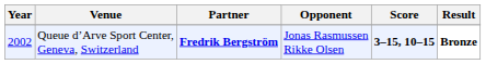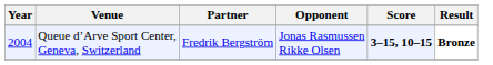 <table class="sortable wikitable" style="font-size: 90%;">
 <tr>
 <th>Year</th>
 <th>Venue</th>
 <th>Partner</th>
 <th>Opponent</th>
 <th>Score</th>
 <th>Result</th>
 </tr>
 <tr>
 </tr>
 <tr style="background:#ECF2FF">
-<td align="center"><a href='#'>2002</a></td>
+<td align="center"><a href='#'>2004</a></td>
 <td align="left">Queue d’Arve Sport Center,<br><a href='#'>Geneva</a>, <a href='#'>Switzerland</a></td>
-<td align="left"><strong> <a href='#'>Fredrik Bergström</a></strong></td>
+<td align="left"> <a href='#'>Fredrik Bergström</a></td>
 <td align="left"> <a href='#'>Jonas Rasmussen</a><br> <a href='#'>Rikke Olsen</a></td>
 <td align="left"><strong>3–15, 10–15</strong></td>
 <td style="text-align:left; background:white"> <strong>Bronze</strong></td>
 </tr>
 </table>
